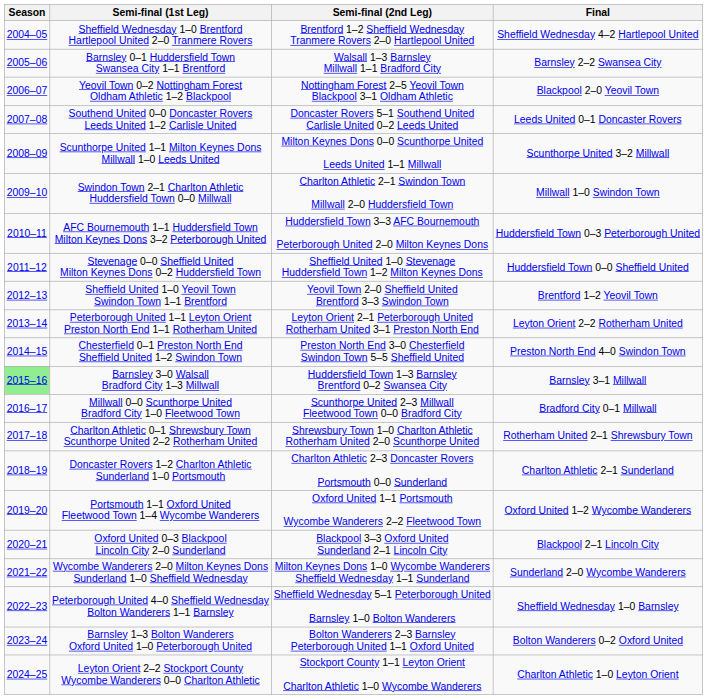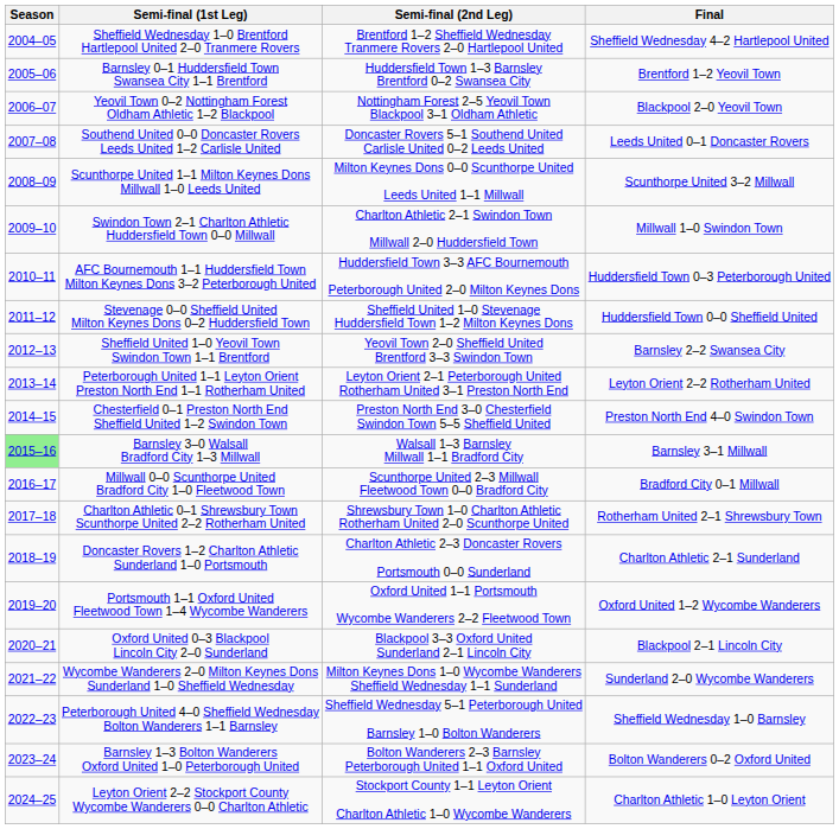 <table class="wikitable sortable" style="text-align:center;">
 <tr>
 <th>Season</th>
 <th>Semi-final (1st Leg)</th>
 <th>Semi-final (2nd Leg)</th>
 <th>Final</th>
 </tr>
 <tr>
 <td><a href='#'>2004–05</a></td>
 <td><a href='#'>Sheffield Wednesday</a> 1–0 <a href='#'>Brentford</a><br><a href='#'>Hartlepool United</a> 2–0 <a href='#'>Tranmere Rovers</a></td>
 <td><a href='#'>Brentford</a> 1–2 <a href='#'>Sheffield Wednesday</a><br><a href='#'>Tranmere Rovers</a> 2–0 <a href='#'>Hartlepool United</a><br></td>
 <td><a href='#'>Sheffield Wednesday</a> 4–2 <a href='#'>Hartlepool United</a> </td>
 </tr>
 <tr>
 <td><a href='#'>2005–06</a></td>
 <td><a href='#'>Barnsley</a> 0–1 <a href='#'>Huddersfield Town</a><br><a href='#'>Swansea City</a> 1–1 <a href='#'>Brentford</a></td>
-<td><a href='#'>Walsall</a> 1–3 <a href='#'>Barnsley</a><br><a href='#'>Millwall</a> 1–1 <a href='#'>Bradford City</a></td>
-<td><a href='#'>Barnsley</a> 2–2 <a href='#'>Swansea City</a><br></td>
+<td><a href='#'>Huddersfield Town</a> 1–3 <a href='#'>Barnsley</a><br><a href='#'>Brentford</a> 0–2 <a href='#'>Swansea City</a></td>
+<td><a href='#'>Brentford</a> 1–2 <a href='#'>Yeovil Town</a></td>
 </tr>
 <tr>
 <td><a href='#'>2006–07</a></td>
 <td><a href='#'>Yeovil Town</a> 0–2 <a href='#'>Nottingham Forest</a><br><a href='#'>Oldham Athletic</a> 1–2 <a href='#'>Blackpool</a></td>
 <td><a href='#'>Nottingham Forest</a> 2–5 <a href='#'>Yeovil Town</a> <br><a href='#'>Blackpool</a> 3–1 <a href='#'>Oldham Athletic</a></td>
 <td><a href='#'>Blackpool</a> 2–0 <a href='#'>Yeovil Town</a></td>
 </tr>
 <tr>
 <td><a href='#'>2007–08</a></td>
 <td><a href='#'>Southend United</a> 0–0 <a href='#'>Doncaster Rovers</a><br><a href='#'>Leeds United</a> 1–2 <a href='#'>Carlisle United</a></td>
 <td><a href='#'>Doncaster Rovers</a> 5–1 <a href='#'>Southend United</a><br><a href='#'>Carlisle United</a> 0–2 <a href='#'>Leeds United</a></td>
 <td><a href='#'>Leeds United</a> 0–1 <a href='#'>Doncaster Rovers</a></td>
 </tr>
 <tr>
 <td><a href='#'>2008–09</a></td>
 <td><a href='#'>Scunthorpe United</a> 1–1 <a href='#'>Milton Keynes Dons</a><br><a href='#'>Millwall</a> 1–0 <a href='#'>Leeds United</a></td>
 <td><a href='#'>Milton Keynes Dons</a> 0–0 <a href='#'>Scunthorpe United</a><br><br><a href='#'>Leeds United</a> 1–1 <a href='#'>Millwall</a></td>
 <td><a href='#'>Scunthorpe United</a> 3–2 <a href='#'>Millwall</a></td>
 </tr>
 <tr>
 <td><a href='#'>2009–10</a></td>
 <td><a href='#'>Swindon Town</a> 2–1 <a href='#'>Charlton Athletic</a><br><a href='#'>Huddersfield Town</a> 0–0 <a href='#'>Millwall</a></td>
 <td><a href='#'>Charlton Athletic</a> 2–1 <a href='#'>Swindon Town</a><br><br><a href='#'>Millwall</a> 2–0 <a href='#'>Huddersfield Town</a></td>
 <td><a href='#'>Millwall</a> 1–0 <a href='#'>Swindon Town</a></td>
 </tr>
 <tr>
 <td><a href='#'>2010–11</a></td>
 <td><a href='#'>AFC Bournemouth</a> 1–1 <a href='#'>Huddersfield Town</a><br><a href='#'>Milton Keynes Dons</a> 3–2 <a href='#'>Peterborough United</a></td>
 <td><a href='#'>Huddersfield Town</a> 3–3 <a href='#'>AFC Bournemouth</a><br><br><a href='#'>Peterborough United</a> 2–0 <a href='#'>Milton Keynes Dons</a></td>
 <td><a href='#'>Huddersfield Town</a> 0–3 <a href='#'>Peterborough United</a></td>
 </tr>
 <tr>
 <td><a href='#'>2011–12</a></td>
 <td><a href='#'>Stevenage</a> 0–0 <a href='#'>Sheffield United</a><br><a href='#'>Milton Keynes Dons</a> 0–2 <a href='#'>Huddersfield Town</a></td>
 <td><a href='#'>Sheffield United</a> 1–0 <a href='#'>Stevenage</a><br><a href='#'>Huddersfield Town</a> 1–2 <a href='#'>Milton Keynes Dons</a></td>
 <td><a href='#'>Huddersfield Town</a> 0–0 <a href='#'>Sheffield United</a><br></td>
 </tr>
 <tr>
 <td><a href='#'>2012–13</a></td>
 <td><a href='#'>Sheffield United</a> 1–0 <a href='#'>Yeovil Town</a><br><a href='#'>Swindon Town</a> 1–1 <a href='#'>Brentford</a></td>
 <td><a href='#'>Yeovil Town</a> 2–0 <a href='#'>Sheffield United</a><br><a href='#'>Brentford</a> 3–3 <a href='#'>Swindon Town</a><br></td>
-<td><a href='#'>Brentford</a> 1–2 <a href='#'>Yeovil Town</a></td>
+<td><a href='#'>Barnsley</a> 2–2 <a href='#'>Swansea City</a><br></td>
 </tr>
 <tr>
 <td><a href='#'>2013–14</a></td>
 <td><a href='#'>Peterborough United</a> 1–1 <a href='#'>Leyton Orient</a><br><a href='#'>Preston North End</a> 1–1 <a href='#'>Rotherham United</a></td>
 <td><a href='#'>Leyton Orient</a> 2–1 <a href='#'>Peterborough United</a><br><a href='#'>Rotherham United</a> 3–1 <a href='#'>Preston North End</a></td>
 <td><a href='#'>Leyton Orient</a> 2–2 <a href='#'>Rotherham United</a><br></td>
 </tr>
 <tr>
 <td><a href='#'>2014–15</a></td>
 <td><a href='#'>Chesterfield</a> 0–1 <a href='#'>Preston North End</a><br><a href='#'>Sheffield United</a> 1–2 <a href='#'>Swindon Town</a></td>
 <td><a href='#'>Preston North End</a> 3–0 <a href='#'>Chesterfield</a><br><a href='#'>Swindon Town</a> 5–5 <a href='#'>Sheffield United</a></td>
 <td><a href='#'>Preston North End</a> 4–0 <a href='#'>Swindon Town</a></td>
 </tr>
 <tr>
 <td style="background: lightgreen;"><a href='#'>2015–16</a></td>
 <td><a href='#'>Barnsley</a> 3–0 <a href='#'>Walsall</a><br><a href='#'>Bradford City</a> 1–3 <a href='#'>Millwall</a></td>
-<td><a href='#'>Huddersfield Town</a> 1–3 <a href='#'>Barnsley</a><br><a href='#'>Brentford</a> 0–2 <a href='#'>Swansea City</a></td>
+<td><a href='#'>Walsall</a> 1–3 <a href='#'>Barnsley</a><br><a href='#'>Millwall</a> 1–1 <a href='#'>Bradford City</a></td>
 <td><a href='#'>Barnsley</a> 3–1 <a href='#'>Millwall</a></td>
 </tr>
 <tr>
 <td><a href='#'>2016–17</a></td>
 <td><a href='#'>Millwall</a> 0–0 <a href='#'>Scunthorpe United</a><br><a href='#'>Bradford City</a> 1–0 <a href='#'>Fleetwood Town</a></td>
 <td><a href='#'>Scunthorpe United</a> 2–3 <a href='#'>Millwall</a><br><a href='#'>Fleetwood Town</a> 0–0 <a href='#'>Bradford City</a></td>
 <td><a href='#'>Bradford City</a> 0–1 <a href='#'>Millwall</a></td>
 </tr>
 <tr>
 <td><a href='#'>2017–18</a></td>
 <td><a href='#'>Charlton Athletic</a> 0–1 <a href='#'>Shrewsbury Town</a><br><a href='#'>Scunthorpe United</a> 2–2 <a href='#'>Rotherham United</a></td>
 <td><a href='#'>Shrewsbury Town</a> 1–0 <a href='#'>Charlton Athletic</a><br><a href='#'>Rotherham United</a> 2–0 <a href='#'>Scunthorpe United</a></td>
 <td><a href='#'>Rotherham United</a> 2–1 <a href='#'>Shrewsbury Town</a> </td>
 </tr>
 <tr>
 <td><a href='#'>2018–19</a></td>
 <td><a href='#'>Doncaster Rovers</a> 1–2 <a href='#'>Charlton Athletic</a><br><a href='#'>Sunderland</a> 1–0 <a href='#'>Portsmouth</a></td>
 <td><a href='#'>Charlton Athletic</a> 2–3 <a href='#'>Doncaster Rovers</a><br><br><a href='#'>Portsmouth</a> 0–0 <a href='#'>Sunderland</a></td>
 <td><a href='#'>Charlton Athletic</a> 2–1 <a href='#'>Sunderland</a></td>
 </tr>
 <tr>
 <td><a href='#'>2019–20</a></td>
 <td><a href='#'>Portsmouth</a> 1–1 <a href='#'>Oxford United</a><br><a href='#'>Fleetwood Town</a> 1–4 <a href='#'>Wycombe Wanderers</a></td>
 <td><a href='#'>Oxford United</a> 1–1 <a href='#'>Portsmouth</a><br><br><a href='#'>Wycombe Wanderers</a> 2–2 <a href='#'>Fleetwood Town</a></td>
 <td><a href='#'>Oxford United</a> 1–2 <a href='#'>Wycombe Wanderers</a></td>
 </tr>
 <tr>
 <td><a href='#'>2020–21</a></td>
 <td><a href='#'>Oxford United</a> 0–3 <a href='#'>Blackpool</a><br><a href='#'>Lincoln City</a> 2–0 <a href='#'>Sunderland</a></td>
 <td><a href='#'>Blackpool</a> 3–3 <a href='#'>Oxford United</a><br><a href='#'>Sunderland</a> 2–1 <a href='#'>Lincoln City</a></td>
 <td><a href='#'>Blackpool</a> 2–1 <a href='#'>Lincoln City</a></td>
 </tr>
 <tr>
 <td><a href='#'>2021–22</a></td>
 <td><a href='#'>Wycombe Wanderers</a> 2–0 <a href='#'>Milton Keynes Dons</a><br><a href='#'>Sunderland</a> 1–0 <a href='#'>Sheffield Wednesday</a></td>
 <td><a href='#'>Milton Keynes Dons</a> 1–0 <a href='#'>Wycombe Wanderers</a><br><a href='#'>Sheffield Wednesday</a> 1–1 <a href='#'>Sunderland</a></td>
 <td><a href='#'>Sunderland</a> 2–0 <a href='#'>Wycombe Wanderers</a></td>
 </tr>
 <tr>
 <td><a href='#'>2022–23</a></td>
 <td><a href='#'>Peterborough United</a> 4–0 <a href='#'>Sheffield Wednesday</a><br><a href='#'>Bolton Wanderers</a> 1–1 <a href='#'>Barnsley</a></td>
 <td><a href='#'>Sheffield Wednesday</a> 5–1 <a href='#'>Peterborough United</a><br><br><a href='#'>Barnsley</a> 1–0 <a href='#'>Bolton Wanderers</a></td>
 <td><a href='#'>Sheffield Wednesday</a> 1–0 <a href='#'>Barnsley</a> </td>
 </tr>
 <tr>
 <td><a href='#'>2023–24</a></td>
 <td><a href='#'>Barnsley</a> 1–3 <a href='#'>Bolton Wanderers</a><br><a href='#'>Oxford United</a> 1–0 <a href='#'>Peterborough United</a></td>
 <td><a href='#'>Bolton Wanderers</a> 2–3 <a href='#'>Barnsley</a><br><a href='#'>Peterborough United</a> 1–1 <a href='#'>Oxford United</a></td>
 <td><a href='#'>Bolton Wanderers</a> 0–2 <a href='#'>Oxford United</a></td>
 </tr>
 <tr>
 <td><a href='#'>2024–25</a></td>
 <td><a href='#'>Leyton Orient</a> 2–2 <a href='#'>Stockport County</a><br><a href='#'>Wycombe Wanderers</a> 0–0 <a href='#'>Charlton Athletic</a></td>
 <td><a href='#'>Stockport County</a> 1–1 <a href='#'>Leyton Orient</a><br><br><a href='#'>Charlton Athletic</a> 1–0 <a href='#'>Wycombe Wanderers</a></td>
 <td><a href='#'>Charlton Athletic</a> 1–0 <a href='#'>Leyton Orient</a></td>
 </tr>
 </table>
